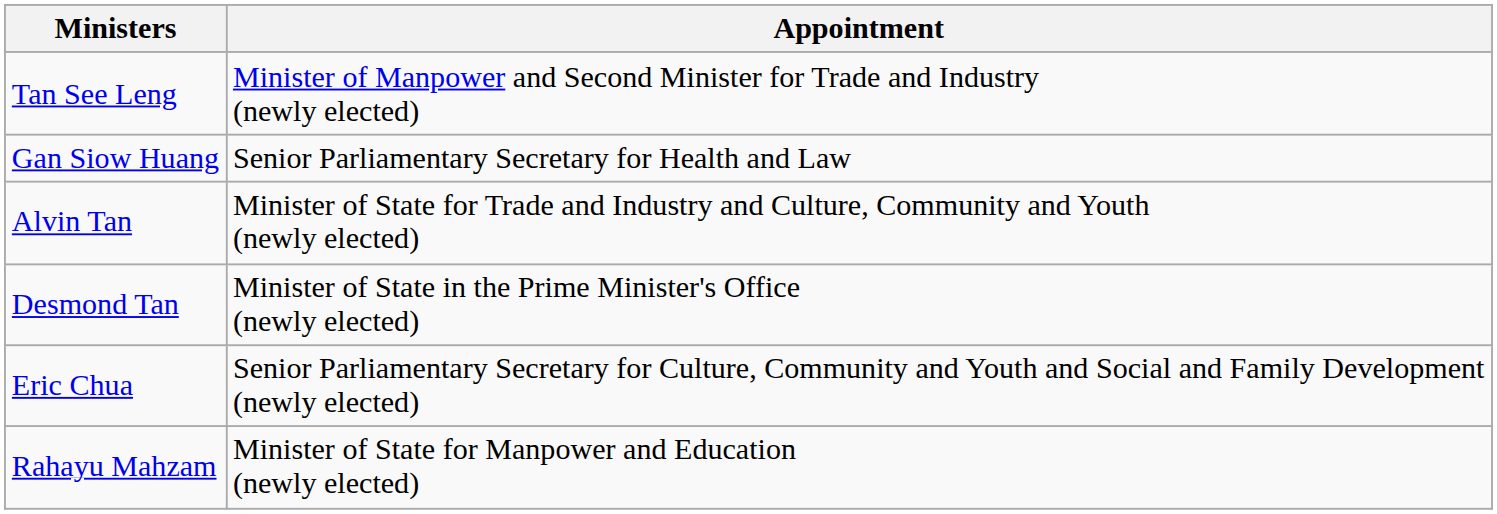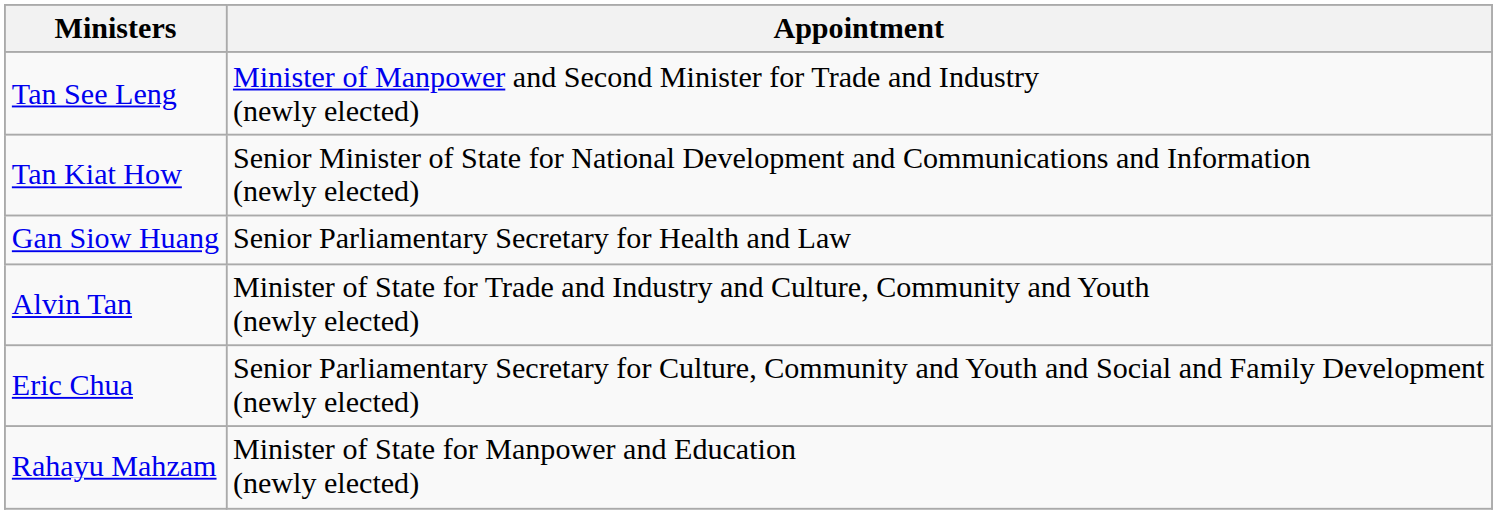 <table class="wikitable">
 <tr>
 <th>Ministers</th>
 <th>Appointment</th>
 </tr>
 <tr>
 <td><a href='#'>Tan See Leng</a></td>
 <td><a href='#'>Minister of Manpower</a> and Second Minister for Trade and Industry <br> (newly elected)</td>
 </tr>
 <tr>
+<td><a href='#'>Tan Kiat How</a></td>
+<td>Senior Minister of State for National Development and Communications and Information <br> (newly elected)</td>
+</tr>
+<tr>
 <td><a href='#'>Gan Siow Huang</a></td>
 <td>Senior Parliamentary Secretary for Health and Law</td>
 </tr>
 <tr>
 <td><a href='#'>Alvin Tan</a></td>
 <td>Minister of State for Trade and Industry and Culture, Community and Youth <br> (newly elected)</td>
-</tr>
-<tr>
-<td><a href='#'>Desmond Tan</a></td>
-<td>Minister of State in the Prime Minister's Office <br> (newly elected)</td>
 </tr>
 <tr>
 <td><a href='#'>Eric Chua</a></td>
 <td>Senior Parliamentary Secretary for Culture, Community and Youth and Social and Family Development <br> (newly elected)</td>
 </tr>
 <tr>
 <td><a href='#'>Rahayu Mahzam</a></td>
 <td>Minister of State for Manpower and Education <br> (newly elected)</td>
 </tr>
 </table>
